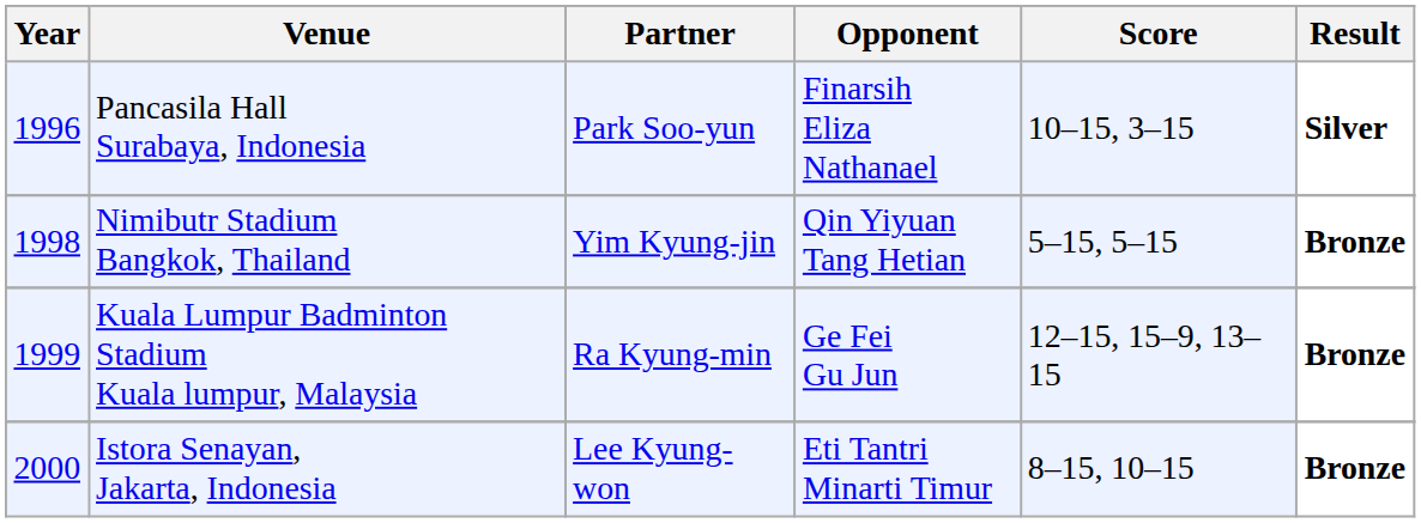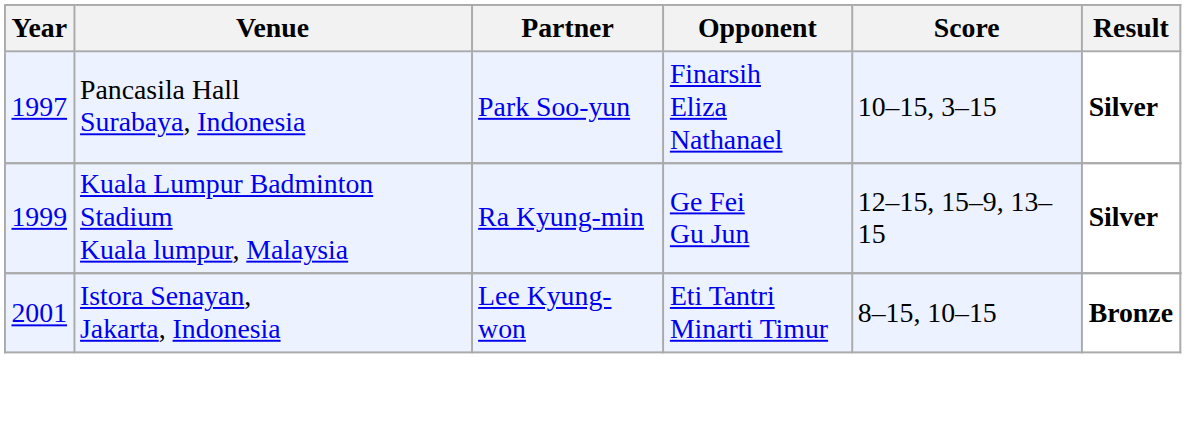 <table class="sortable wikitable" style="font-size: 90%;">
 <tr>
 <th>Year</th>
 <th>Venue</th>
 <th>Partner</th>
 <th>Opponent</th>
 <th>Score</th>
 <th>Result</th>
 </tr>
 <tr style="background:#ECF2FF">
-<td align="center"><a href='#'>1996</a></td>
+<td align="center"><a href='#'>1997</a></td>
 <td align="left">Pancasila Hall<br><a href='#'>Surabaya</a>, <a href='#'>Indonesia</a></td>
 <td align="left"> <a href='#'>Park Soo-yun</a></td>
 <td align="left"> <a href='#'>Finarsih</a> <br>  <a href='#'>Eliza Nathanael</a></td>
 <td align="left">10–15, 3–15</td>
 <td style="text-align:left; background:white"> <strong>Silver</strong></td>
 </tr>
 <tr>
-</tr>
-<tr style="background:#ECF2FF">
-<td align="center"><a href='#'>1998</a></td>
-<td align="left"><a href='#'>Nimibutr Stadium</a><br><a href='#'>Bangkok</a>, <a href='#'>Thailand</a></td>
-<td align="left"> <a href='#'>Yim Kyung-jin</a></td>
-<td align="left"> <a href='#'>Qin Yiyuan</a> <br>  <a href='#'>Tang Hetian</a></td>
-<td align="left">5–15, 5–15</td>
-<td style="text-align:left; background:white"> <strong>Bronze</strong></td>
 </tr>
 <tr>
 </tr>
 <tr style="background:#ECF2FF">
 <td align="center"><a href='#'>1999</a></td>
 <td align="left"><a href='#'>Kuala Lumpur Badminton Stadium</a><br><a href='#'>Kuala lumpur</a>, <a href='#'>Malaysia</a></td>
 <td align="left"> <a href='#'>Ra Kyung-min</a></td>
 <td align="left"> <a href='#'>Ge Fei</a> <br>  <a href='#'>Gu Jun</a></td>
 <td align="left">12–15, 15–9, 13–15</td>
-<td style="text-align:left; background:white"> <strong>Bronze</strong></td>
+<td style="text-align:left; background:white"> <strong>Silver</strong></td>
 </tr>
 <tr>
 </tr>
 <tr style="background:#ECF2FF">
-<td align="center"><a href='#'>2000</a></td>
+<td align="center"><a href='#'>2001</a></td>
 <td align="left"><a href='#'>Istora Senayan</a>,<br><a href='#'>Jakarta</a>, <a href='#'>Indonesia</a></td>
 <td align="left"> <a href='#'>Lee Kyung-won</a></td>
 <td align="left"> <a href='#'>Eti Tantri</a> <br>  <a href='#'>Minarti Timur</a></td>
 <td align="left">8–15, 10–15</td>
 <td style="text-align:left; background:white"> <strong>Bronze</strong></td>
 </tr>
 </table>
